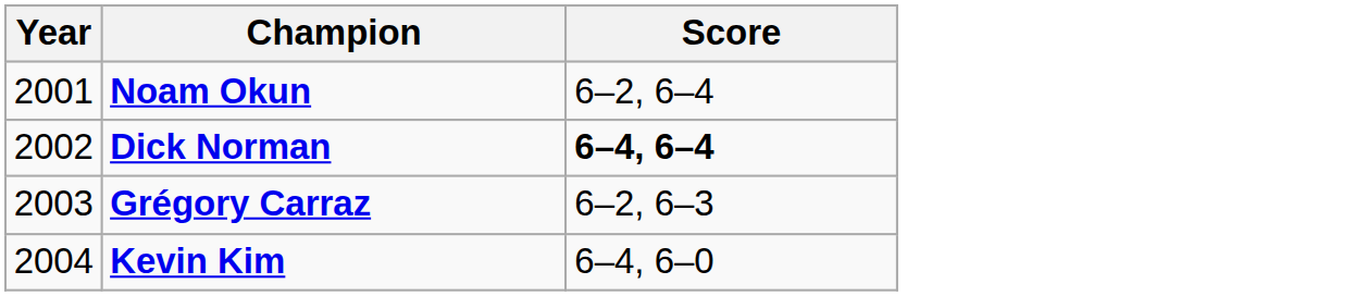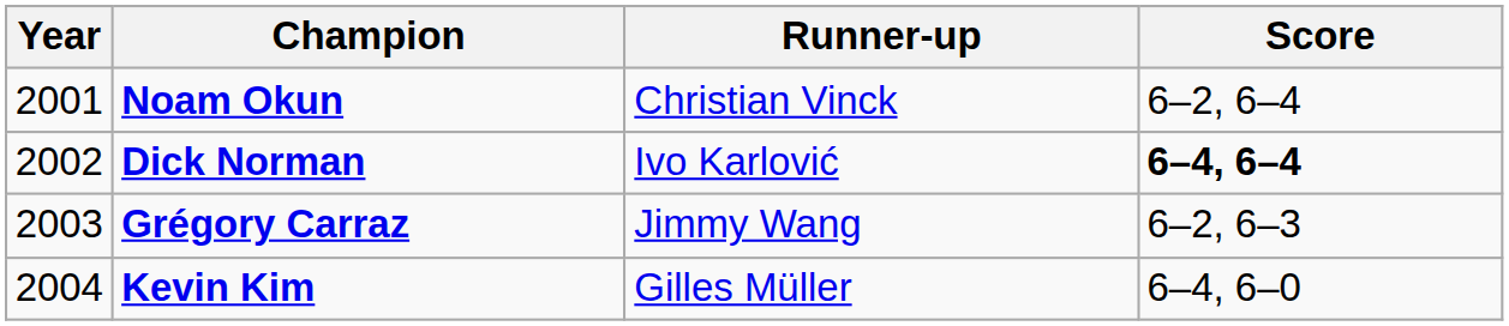 <table class="wikitable nowrap">
 <tr>
 <th>Year</th>
 <th width="200">Champion</th>
+<th width="200">Runner-up</th>
 <th width="140">Score</th>
 </tr>
 <tr>
 <td>2001</td>
 <td> <strong><a href='#'>Noam Okun</a></strong></td>
+<td> <a href='#'>Christian Vinck</a></td>
 <td>6–2, 6–4</td>
 </tr>
 <tr>
 <td>2002</td>
 <td> <strong><a href='#'>Dick Norman</a></strong></td>
+<td> <a href='#'>Ivo Karlović</a></td>
 <td><strong>6–4, 6–4</strong></td>
 </tr>
 <tr>
 <td>2003</td>
 <td> <strong><a href='#'>Grégory Carraz</a></strong></td>
+<td> <a href='#'>Jimmy Wang</a></td>
 <td>6–2, 6–3</td>
 </tr>
 <tr>
 <td>2004</td>
 <td> <strong><a href='#'>Kevin Kim</a></strong></td>
+<td> <a href='#'>Gilles Müller</a></td>
 <td>6–4, 6–0</td>
 </tr>
 </table>
